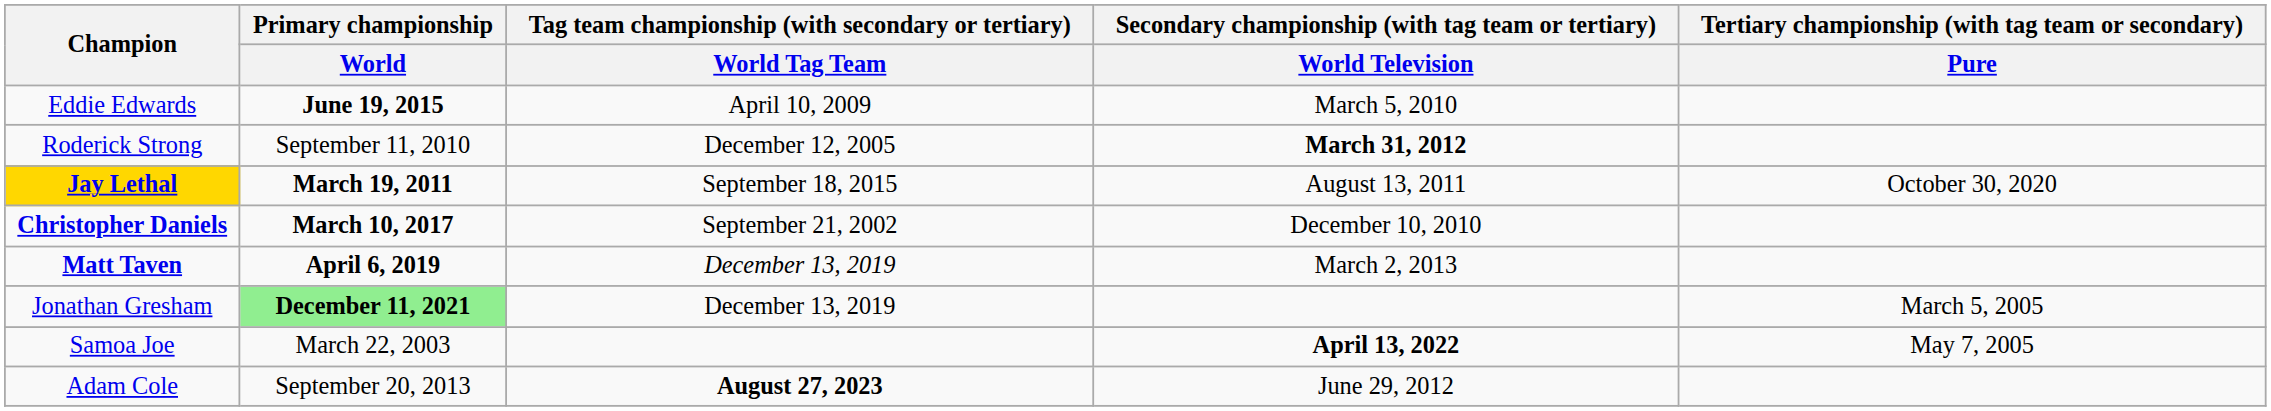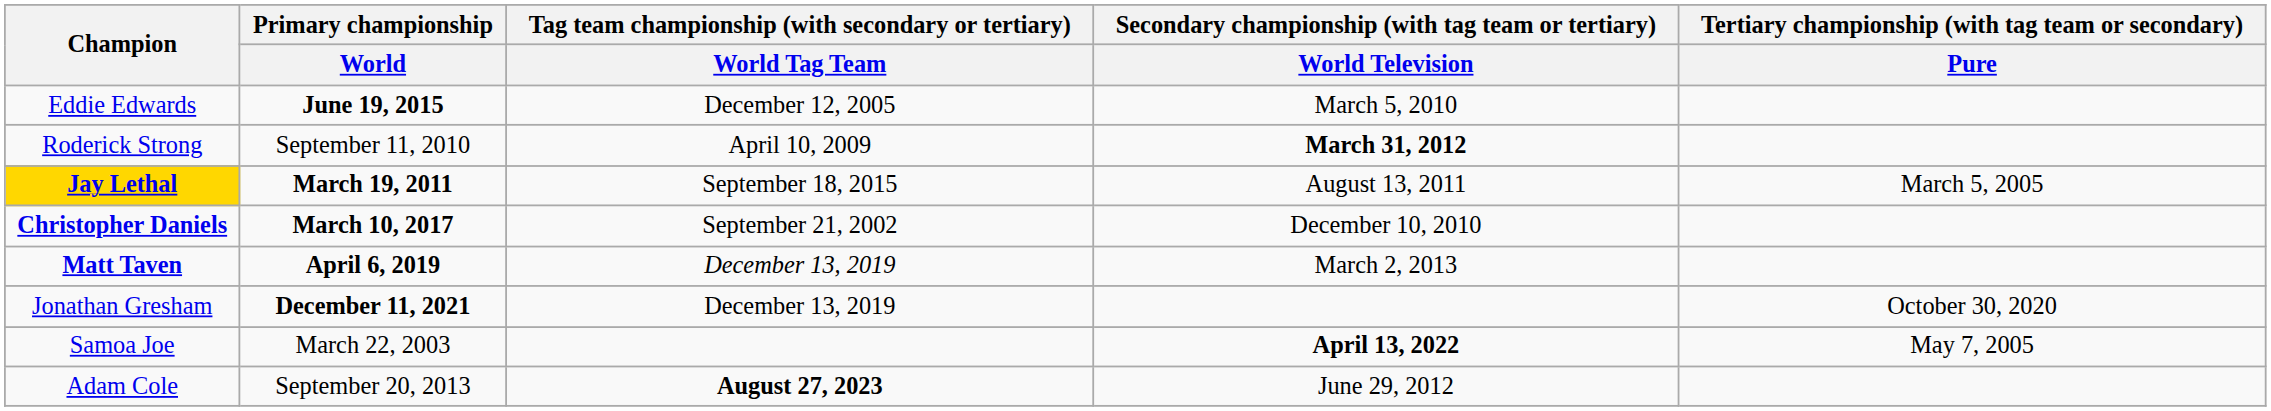 <table class="wikitable" style="font-size:85%; text-align:center; width:100%;">
 <tr>
 <th rowspan=2>Champion</th>
 <th>Primary championship</th>
 <th>Tag team championship (with secondary or tertiary)</th>
 <th>Secondary championship (with tag team or tertiary)</th>
 <th>Tertiary championship (with tag team or secondary)</th>
 </tr>
 <tr>
 <th><a href='#'>World</a></th>
 <th><a href='#'>World Tag Team</a></th>
 <th><a href='#'>World Television</a></th>
 <th><a href='#'>Pure</a><br></th>
 </tr>
 <tr>
 <td><a href='#'>Eddie Edwards</a></td>
 <td><strong>June 19, 2015</strong></td>
-<td>April 10, 2009<br></td>
+<td>December 12, 2005<br></td>
 <td>March 5, 2010</td>
 <td></td>
 </tr>
 <tr>
 <td><a href='#'>Roderick Strong</a></td>
 <td>September 11, 2010</td>
-<td>December 12, 2005<br></td>
+<td>April 10, 2009<br></td>
 <td><strong>March 31, 2012</strong></td>
 <td></td>
 </tr>
 <tr>
 <td style="background:gold"><strong><a href='#'>Jay Lethal</a></strong></td>
 <td><strong>March 19, 2011</strong></td>
 <td>September 18, 2015<br></td>
 <td>August 13, 2011</td>
-<td>October 30, 2020</td>
+<td>March 5, 2005</td>
 </tr>
 <tr>
 <td><strong><a href='#'>Christopher Daniels</a></strong></td>
 <td><strong>March 10, 2017</strong></td>
 <td>September 21, 2002<br></td>
 <td>December 10, 2010</td>
 <td></td>
 </tr>
 <tr>
 <td><strong><a href='#'>Matt Taven</a></strong></td>
 <td><strong>April 6, 2019</strong></td>
 <td><em>December 13, 2019</em><br></td>
 <td>March 2, 2013</td>
 <td></td>
 </tr>
 <tr>
 <td><a href='#'>Jonathan Gresham</a></td>
-<td style="background: lightgreen;"><strong>December 11, 2021</strong></td>
+<td><strong>December 11, 2021</strong></td>
 <td>December 13, 2019<br></td>
 <td></td>
-<td>March 5, 2005</td>
+<td>October 30, 2020</td>
 </tr>
 <tr>
 <td><a href='#'>Samoa Joe</a></td>
 <td>March 22, 2003</td>
 <td></td>
 <td><strong>April 13, 2022</strong></td>
 <td>May 7, 2005</td>
 </tr>
 <tr>
 <td><a href='#'>Adam Cole</a></td>
 <td>September 20, 2013</td>
 <td><strong>August 27, 2023</strong><br></td>
 <td>June 29, 2012</td>
 <td></td>
 </tr>
 </table>
